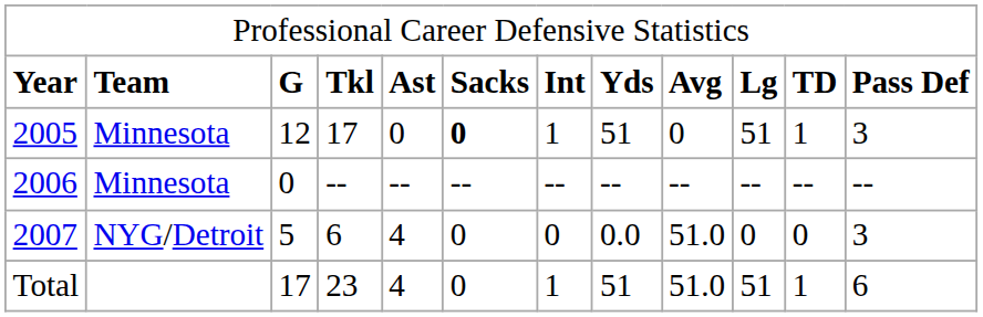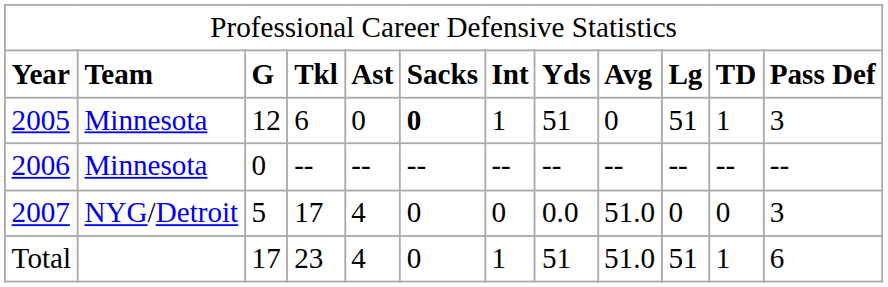 <table class="wikitable" border=0 style="background: #FFFFFF;">
 <tr>
 <td colspan=12 align="center">Professional Career Defensive Statistics</td>
 </tr>
 <tr>
 <td><strong>Year</strong></td>
 <td><strong>Team</strong></td>
 <td><strong>G</strong></td>
 <td><strong>Tkl</strong></td>
 <td><strong>Ast</strong></td>
 <td><strong>Sacks</strong></td>
 <td><strong>Int</strong></td>
 <td><strong>Yds</strong></td>
 <td><strong>Avg</strong></td>
 <td><strong>Lg</strong></td>
 <td><strong>TD</strong></td>
 <td><strong>Pass Def</strong></td>
 </tr>
 <tr>
 <td><a href='#'>2005</a></td>
 <td><a href='#'>Minnesota</a></td>
 <td>12</td>
-<td>17</td>
+<td>6</td>
 <td>0</td>
 <td><strong>0</strong></td>
 <td>1</td>
 <td>51</td>
 <td>0</td>
 <td>51</td>
 <td>1</td>
 <td>3</td>
 </tr>
 <tr>
 <td><a href='#'>2006</a></td>
 <td><a href='#'>Minnesota</a></td>
 <td>0</td>
 <td>--</td>
 <td>--</td>
 <td>--</td>
 <td>--</td>
 <td>--</td>
 <td>--</td>
 <td>--</td>
 <td>--</td>
 <td>--</td>
 </tr>
 <tr>
 <td><a href='#'>2007</a></td>
 <td><a href='#'>NYG</a>/<a href='#'>Detroit</a></td>
 <td>5</td>
-<td>6</td>
+<td>17</td>
 <td>4</td>
 <td>0</td>
 <td>0</td>
 <td>0.0</td>
 <td>51.0</td>
 <td>0</td>
 <td>0</td>
 <td>3</td>
 </tr>
 <tr>
 <td>Total</td>
 <td></td>
 <td>17</td>
 <td>23</td>
 <td>4</td>
 <td>0</td>
 <td>1</td>
 <td>51</td>
 <td>51.0</td>
 <td>51</td>
 <td>1</td>
 <td>6</td>
 </tr>
 </table>
